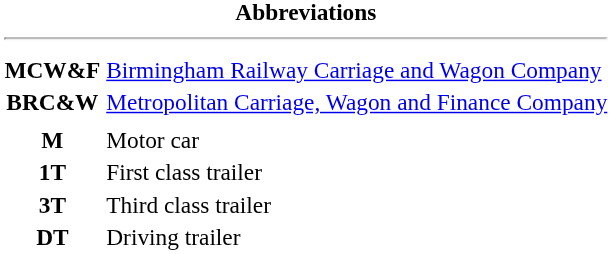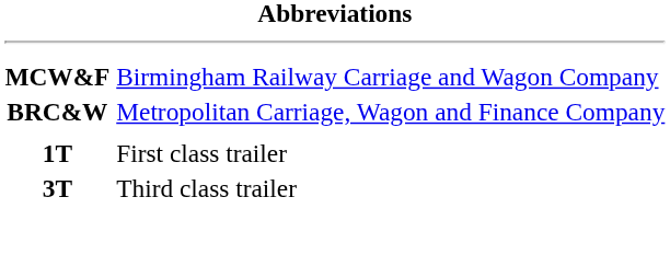 <table>
 <tr>
 <th colspan=2>Abbreviations<hr></th>
 </tr>
 <tr>
 <th>MCW&F</th>
 <td><a href='#'>Birmingham Railway Carriage and Wagon Company</a></td>
 </tr>
 <tr>
 <th>BRC&W</th>
 <td><a href='#'>Metropolitan Carriage, Wagon and Finance Company</a></td>
 </tr>
 <tr>
 <td></td>
 </tr>
 <tr>
-<th>M</th>
-<td>Motor car</td>
-</tr>
-<tr>
 <th>1T</th>
 <td>First class trailer</td>
 </tr>
 <tr>
 <th>3T</th>
 <td>Third class trailer</td>
 </tr>
-<tr>
-<th>DT</th>
-<td>Driving trailer</td>
-</tr>
 </table>
